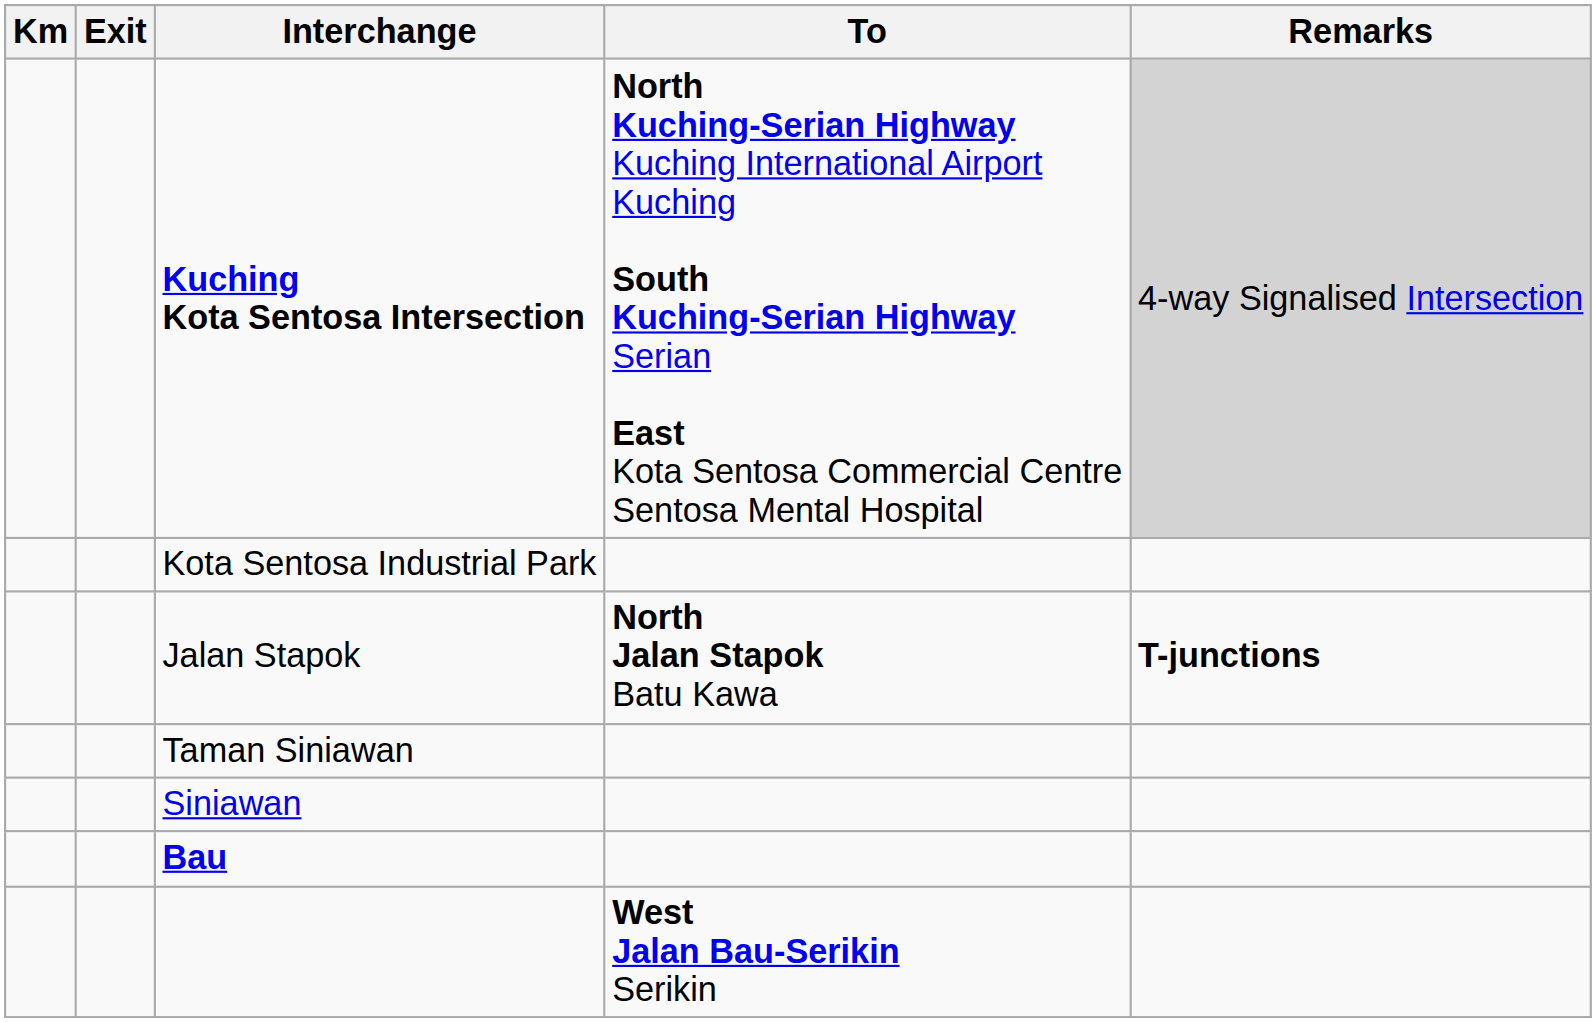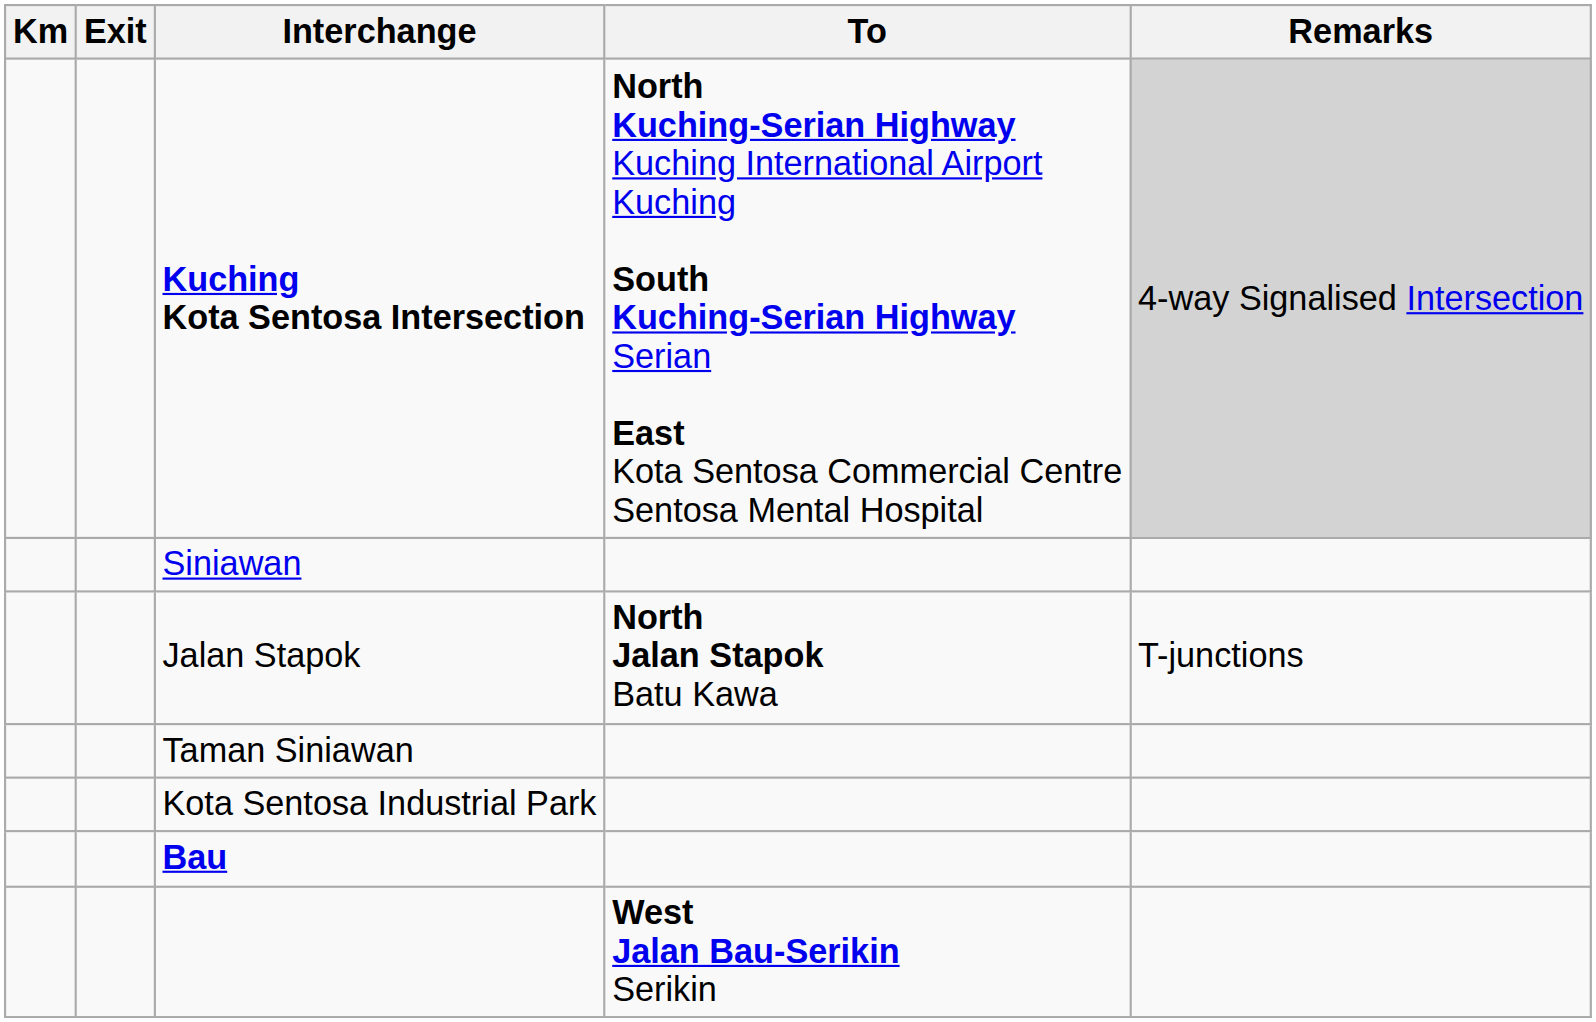 <table class="wikitable">
 <tr>
 <th>Km</th>
 <th>Exit</th>
 <th>Interchange</th>
 <th>To</th>
 <th>Remarks</th>
 </tr>
 <tr>
 <td></td>
 <td></td>
 <td><strong><a href='#'>Kuching</a><br>Kota Sentosa Intersection</strong></td>
 <td><strong><span>North</span></strong><br> <strong><a href='#'>Kuching-Serian Highway</a></strong><br><a href='#'>Kuching International Airport</a> <br> <a href='#'>Kuching</a><br><br><strong><span>South</span></strong><br> <strong><a href='#'>Kuching-Serian Highway</a></strong><br> <a href='#'>Serian</a><br><br><strong><span>East</span></strong><br>Kota Sentosa Commercial Centre<br>Sentosa Mental Hospital</td>
 <td style="background: lightgrey;">4-way Signalised <a href='#'>Intersection</a></td>
 </tr>
 <tr>
 <td></td>
 <td></td>
-<td>Kota Sentosa Industrial Park</td>
+<td><a href='#'>Siniawan</a></td>
 <td></td>
 <td></td>
 </tr>
 <tr>
 <td></td>
 <td></td>
 <td>Jalan Stapok</td>
 <td><strong>North</strong><br><strong>Jalan Stapok</strong><br>Batu Kawa</td>
-<td><strong>T-junctions</strong></td>
+<td>T-junctions</td>
 </tr>
 <tr>
 <td></td>
 <td></td>
 <td>Taman Siniawan</td>
 <td></td>
 <td></td>
 </tr>
 <tr>
 <td></td>
 <td></td>
-<td><a href='#'>Siniawan</a></td>
+<td>Kota Sentosa Industrial Park</td>
 <td></td>
 <td></td>
 </tr>
 <tr>
 <td></td>
 <td></td>
 <td><strong><a href='#'>Bau</a></strong></td>
 <td></td>
 <td></td>
 </tr>
 <tr>
 <td></td>
 <td></td>
 <td></td>
 <td><strong>West</strong><br> <strong><a href='#'>Jalan Bau-Serikin</a></strong><br>Serikin</td>
 <td></td>
 </tr>
 <tr>
 </tr>
 </table>
